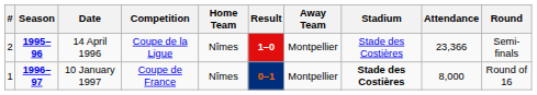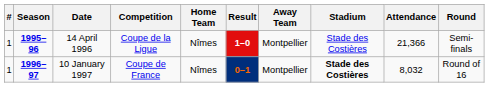 <table class="wikitable" style="text-align: center; width: 100%; font-size: 12px">
 <tr>
 <th><strong>#</strong></th>
 <th><strong>Season</strong></th>
 <th><strong>Date</strong></th>
 <th><strong>Competition</strong></th>
 <th><strong>Home Team</strong></th>
 <th><strong>Result</strong></th>
 <th><strong>Away Team</strong></th>
 <th><strong>Stadium</strong></th>
 <th><strong>Attendance</strong></th>
 <th><strong>Round</strong></th>
 </tr>
 <tr>
-<td>2</td>
+<td>1</td>
 <td><strong><a href='#'>1995–96</a></strong></td>
 <td>14 April 1996</td>
 <td><a href='#'>Coupe de la Ligue</a></td>
 <td>Nîmes</td>
 <td style="background:#e20e0e;color:white;"><strong>1–0</strong></td>
 <td>Montpellier</td>
 <td><a href='#'>Stade des Costières</a></td>
-<td>23,366</td>
+<td>21,366</td>
 <td>Semi-finals</td>
 </tr>
 <tr>
 <td>1</td>
 <td><strong><a href='#'>1996–97</a></strong></td>
 <td>10 January 1997</td>
 <td><a href='#'>Coupe de France</a></td>
 <td>Nîmes</td>
 <td style="background:#002e7c; color:#f56701;"><strong>0–1</strong></td>
 <td>Montpellier</td>
 <td><strong>Stade des Costières</strong></td>
-<td>8,000</td>
+<td>8,032</td>
 <td>Round of 16</td>
 </tr>
 </table>
